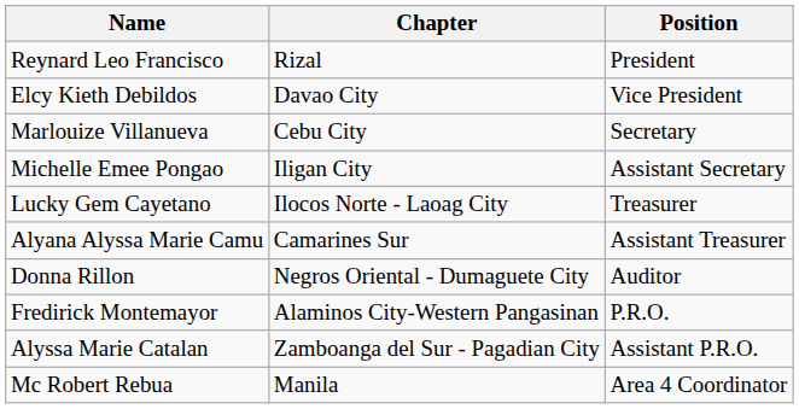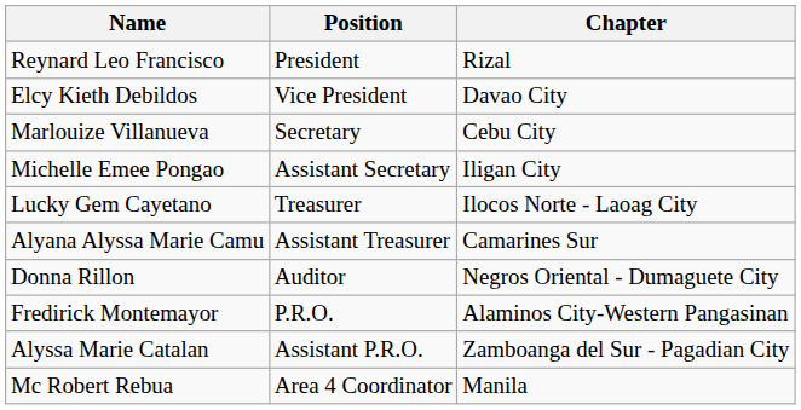 <table class="wikitable">
 <tr>
 <th>Name</th>
+<th>Position</th>
 <th>Chapter</th>
-<th>Position</th>
 </tr>
 <tr>
 <td>Reynard Leo Francisco</td>
+<td>President</td>
 <td>Rizal</td>
-<td>President</td>
 </tr>
 <tr>
 <td>Elcy Kieth Debildos</td>
+<td>Vice President</td>
 <td>Davao City</td>
-<td>Vice President</td>
 </tr>
 <tr>
 <td>Marlouize Villanueva</td>
+<td>Secretary</td>
 <td>Cebu City</td>
-<td>Secretary</td>
 </tr>
 <tr>
 <td>Michelle Emee Pongao</td>
+<td>Assistant Secretary</td>
 <td>Iligan City</td>
-<td>Assistant Secretary</td>
 </tr>
 <tr>
 <td>Lucky Gem Cayetano</td>
+<td>Treasurer</td>
 <td>Ilocos Norte - Laoag City</td>
-<td>Treasurer</td>
 </tr>
 <tr>
 <td>Alyana Alyssa Marie Camu</td>
+<td>Assistant Treasurer</td>
 <td>Camarines Sur</td>
-<td>Assistant Treasurer</td>
 </tr>
 <tr>
 <td>Donna Rillon</td>
+<td>Auditor</td>
 <td>Negros Oriental - Dumaguete City</td>
-<td>Auditor</td>
 </tr>
 <tr>
 <td>Fredirick Montemayor</td>
+<td>P.R.O.</td>
 <td>Alaminos City-Western Pangasinan</td>
-<td>P.R.O.</td>
 </tr>
 <tr>
 <td>Alyssa Marie Catalan</td>
+<td>Assistant P.R.O.</td>
 <td>Zamboanga del Sur - Pagadian City</td>
-<td>Assistant P.R.O.</td>
 </tr>
 <tr>
 <td>Mc Robert Rebua</td>
+<td>Area 4 Coordinator</td>
 <td>Manila</td>
-<td>Area 4 Coordinator</td>
 </tr>
 </table>
